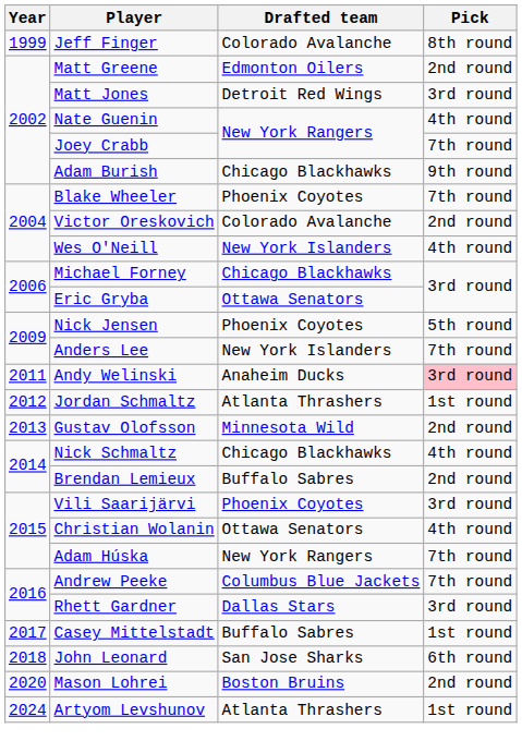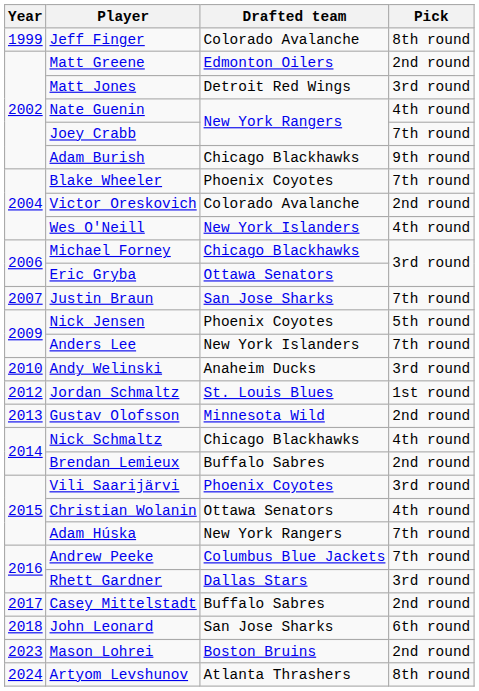 <table class="wikitable sortable">
 <tr>
 <th>Year</th>
 <th>Player</th>
 <th>Drafted team</th>
 <th>Pick</th>
 </tr>
 <tr>
 <td><a href='#'>1999</a></td>
 <td><a href='#'>Jeff Finger</a></td>
 <td>Colorado Avalanche</td>
 <td>8th round</td>
 </tr>
 <tr>
 <td rowspan=5><a href='#'>2002</a></td>
 <td><a href='#'>Matt Greene</a></td>
 <td><a href='#'>Edmonton Oilers</a></td>
 <td>2nd round</td>
 </tr>
 <tr>
 <td><a href='#'>Matt Jones</a></td>
 <td>Detroit Red Wings</td>
 <td>3rd round</td>
 </tr>
 <tr>
 <td><a href='#'>Nate Guenin</a></td>
 <td rowspan="2"><a href='#'>New York Rangers</a></td>
 <td>4th round</td>
 </tr>
 <tr>
 <td><a href='#'>Joey Crabb</a></td>
 <td>7th round</td>
 </tr>
 <tr>
 <td><a href='#'>Adam Burish</a></td>
 <td>Chicago Blackhawks</td>
 <td>9th round</td>
 </tr>
 <tr>
 <td rowspan=3><a href='#'>2004</a></td>
 <td><a href='#'>Blake Wheeler</a></td>
 <td>Phoenix Coyotes</td>
 <td>7th round</td>
 </tr>
 <tr>
 <td><a href='#'>Victor Oreskovich</a></td>
 <td>Colorado Avalanche</td>
 <td>2nd round</td>
 </tr>
 <tr>
 <td><a href='#'>Wes O'Neill</a></td>
 <td><a href='#'>New York Islanders</a></td>
 <td>4th round</td>
 </tr>
 <tr>
 <td rowspan=2><a href='#'>2006</a></td>
 <td><a href='#'>Michael Forney</a></td>
 <td><a href='#'>Chicago Blackhawks</a></td>
 <td rowspan="2">3rd round</td>
 </tr>
 <tr>
 <td><a href='#'>Eric Gryba</a></td>
 <td><a href='#'>Ottawa Senators</a></td>
 </tr>
 <tr>
+<td><a href='#'>2007</a></td>
+<td><a href='#'>Justin Braun</a></td>
+<td><a href='#'>San Jose Sharks</a></td>
+<td>7th round</td>
+</tr>
+<tr>
 <td rowspan=2><a href='#'>2009</a></td>
 <td><a href='#'>Nick Jensen</a></td>
 <td>Phoenix Coyotes</td>
 <td>5th round</td>
 </tr>
 <tr>
 <td><a href='#'>Anders Lee</a></td>
 <td>New York Islanders</td>
 <td>7th round</td>
 </tr>
 <tr>
-<td><a href='#'>2011</a></td>
+<td><a href='#'>2010</a></td>
 <td><a href='#'>Andy Welinski</a></td>
 <td>Anaheim Ducks</td>
-<td style="background: pink;">3rd round</td>
+<td>3rd round</td>
 </tr>
 <tr>
 <td><a href='#'>2012</a></td>
 <td><a href='#'>Jordan Schmaltz</a></td>
-<td>Atlanta Thrashers</td>
+<td><a href='#'>St. Louis Blues</a></td>
 <td>1st round</td>
 </tr>
 <tr>
 <td><a href='#'>2013</a></td>
 <td><a href='#'>Gustav Olofsson</a></td>
 <td><a href='#'>Minnesota Wild</a></td>
 <td>2nd round</td>
 </tr>
 <tr>
 <td rowspan=2><a href='#'>2014</a></td>
 <td><a href='#'>Nick Schmaltz</a></td>
 <td>Chicago Blackhawks</td>
 <td>4th round</td>
 </tr>
 <tr>
 <td><a href='#'>Brendan Lemieux</a></td>
 <td>Buffalo Sabres</td>
 <td>2nd round</td>
 </tr>
 <tr>
 <td rowspan=3><a href='#'>2015</a></td>
 <td><a href='#'>Vili Saarijärvi</a></td>
 <td><a href='#'>Phoenix Coyotes</a></td>
 <td>3rd round</td>
 </tr>
 <tr>
 <td><a href='#'>Christian Wolanin</a></td>
 <td>Ottawa Senators</td>
 <td>4th round</td>
 </tr>
 <tr>
 <td><a href='#'>Adam Húska</a></td>
 <td>New York Rangers</td>
 <td>7th round</td>
 </tr>
 <tr>
 <td rowspan=2><a href='#'>2016</a></td>
 <td><a href='#'>Andrew Peeke</a></td>
 <td><a href='#'>Columbus Blue Jackets</a></td>
 <td>7th round</td>
 </tr>
 <tr>
 <td><a href='#'>Rhett Gardner</a></td>
 <td><a href='#'>Dallas Stars</a></td>
 <td>3rd round</td>
 </tr>
 <tr>
 <td><a href='#'>2017</a></td>
 <td><a href='#'>Casey Mittelstadt</a></td>
 <td>Buffalo Sabres</td>
-<td>1st round</td>
+<td>2nd round</td>
 </tr>
 <tr>
 <td><a href='#'>2018</a></td>
 <td><a href='#'>John Leonard</a></td>
 <td>San Jose Sharks</td>
 <td>6th round</td>
 </tr>
 <tr>
-<td><a href='#'>2020</a></td>
+<td><a href='#'>2023</a></td>
 <td><a href='#'>Mason Lohrei</a></td>
 <td><a href='#'>Boston Bruins</a></td>
 <td>2nd round</td>
 </tr>
 <tr>
 <td><a href='#'>2024</a></td>
 <td><a href='#'>Artyom Levshunov</a></td>
 <td>Atlanta Thrashers</td>
-<td>1st round</td>
+<td>8th round</td>
 </tr>
 </table>
